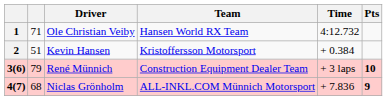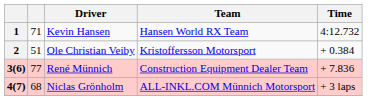 <table class="wikitable" style="font-size:95%">
 <tr>
 <th></th>
 <th></th>
 <th>Driver</th>
 <th>Team</th>
 <th>Time</th>
-<th>Pts</th>
 </tr>
 <tr>
 <th>1</th>
 <td>71</td>
-<td> <a href='#'>Ole Christian Veiby</a></td>
+<td> <a href='#'>Kevin Hansen</a></td>
 <td><a href='#'>Hansen World RX Team</a></td>
 <td>4:12.732</td>
-<td></td>
 </tr>
 <tr>
 <th>2</th>
 <td>51</td>
-<td> <a href='#'>Kevin Hansen</a></td>
+<td> <a href='#'>Ole Christian Veiby</a></td>
 <td><a href='#'>Kristoffersson Motorsport</a></td>
 <td>+ 0.384</td>
-<td></td>
 </tr>
 <tr>
 <th style="background:#ffcccc;">3(6)</th>
-<td style="background:#ffcccc;">79</td>
+<td style="background:#ffcccc;">77</td>
 <td style="background:#ffcccc;"> <a href='#'>René Münnich</a></td>
 <td style="background:#ffcccc;"><a href='#'>Construction Equipment Dealer Team</a></td>
-<td style="background:#ffcccc;">+ 3 laps</td>
-<td style="background:#ffcccc;"><strong>10</strong></td>
+<td style="background:#ffcccc;">+ 7.836</td>
 </tr>
 <tr>
 <th style="background:#ffcccc;">4(7)</th>
 <td style="background:#ffcccc;">68</td>
 <td style="background:#ffcccc;"> <a href='#'>Niclas Grönholm</a></td>
 <td style="background:#ffcccc;"><a href='#'>ALL-INKL.COM Münnich Motorsport</a></td>
-<td style="background:#ffcccc;">+ 7.836</td>
-<td style="background:#ffcccc;"><strong>9</strong></td>
+<td style="background:#ffcccc;">+ 3 laps</td>
 </tr>
 </table>
